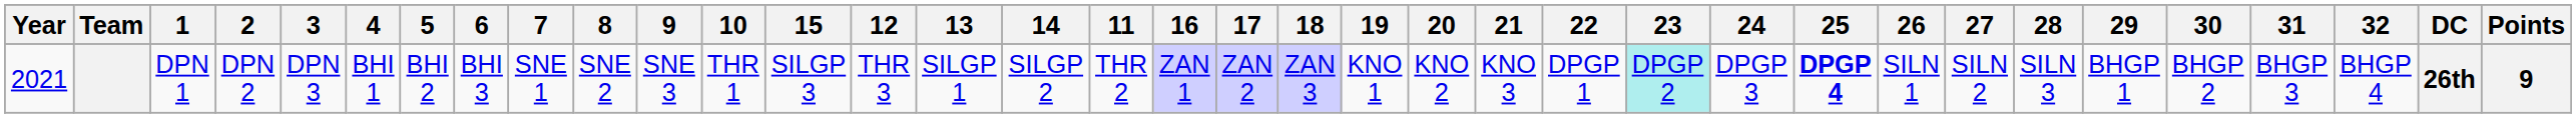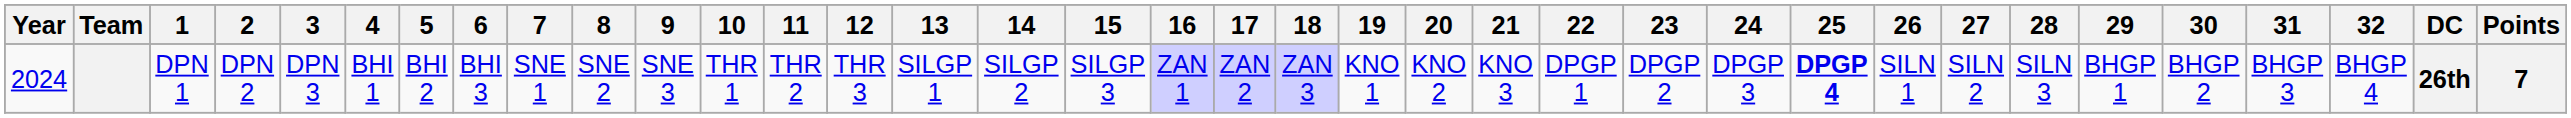 <table class="wikitable" style="text-align:center; font-size:85%;">
 <tr>
 <th>Year</th>
 <th>Team</th>
 <th>1</th>
 <th>2</th>
 <th>3</th>
 <th>4</th>
 <th>5</th>
 <th>6</th>
 <th>7</th>
 <th>8</th>
 <th>9</th>
 <th>10</th>
-<th>15</th>
+<th>11</th>
 <th>12</th>
 <th>13</th>
 <th>14</th>
-<th>11</th>
+<th>15</th>
 <th>16</th>
 <th>17</th>
 <th>18</th>
 <th>19</th>
 <th>20</th>
 <th>21</th>
 <th>22</th>
 <th>23</th>
 <th>24</th>
 <th>25</th>
 <th>26</th>
 <th>27</th>
 <th>28</th>
 <th>29</th>
 <th>30</th>
 <th>31</th>
 <th>32</th>
 <th>DC</th>
 <th>Points</th>
 </tr>
 <tr>
-<td><a href='#'>2021</a></td>
+<td><a href='#'>2024</a></td>
 <th></th>
 <td><a href='#'>DPN<br>1</a></td>
 <td><a href='#'>DPN<br>2</a></td>
 <td><a href='#'>DPN<br>3</a></td>
 <td><a href='#'>BHI<br>1</a></td>
 <td><a href='#'>BHI<br>2</a></td>
 <td><a href='#'>BHI<br>3</a></td>
 <td><a href='#'>SNE<br>1</a></td>
 <td><a href='#'>SNE<br>2</a></td>
 <td><a href='#'>SNE<br>3</a></td>
 <td><a href='#'>THR<br>1</a></td>
-<td><a href='#'>SILGP<br>3</a></td>
+<td><a href='#'>THR<br>2</a></td>
 <td><a href='#'>THR<br>3</a></td>
 <td><a href='#'>SILGP<br>1</a></td>
 <td><a href='#'>SILGP<br>2</a></td>
-<td><a href='#'>THR<br>2</a></td>
+<td><a href='#'>SILGP<br>3</a></td>
 <td style="background:#CFCFFF;"><a href='#'>ZAN<br>1</a><br></td>
 <td style="background:#CFCFFF;"><a href='#'>ZAN<br>2</a><br></td>
 <td style="background:#CFCFFF;"><a href='#'>ZAN<br>3</a><br></td>
 <td><a href='#'>KNO<br>1</a></td>
 <td><a href='#'>KNO<br>2</a></td>
 <td><a href='#'>KNO<br>3</a></td>
 <td><a href='#'>DPGP<br>1</a></td>
-<td style="background: paleturquoise;"><a href='#'>DPGP<br>2</a></td>
+<td><a href='#'>DPGP<br>2</a></td>
 <td><a href='#'>DPGP<br>3</a></td>
 <td><strong><a href='#'>DPGP<br>4</a></strong></td>
 <td><a href='#'>SILN<br>1</a></td>
 <td><a href='#'>SILN<br>2</a></td>
 <td><a href='#'>SILN<br>3</a></td>
 <td><a href='#'>BHGP<br>1</a></td>
 <td><a href='#'>BHGP<br>2</a></td>
 <td><a href='#'>BHGP<br>3</a></td>
 <td><a href='#'>BHGP<br>4</a></td>
 <th>26th</th>
-<th>9</th>
+<th>7</th>
 </tr>
 </table>
